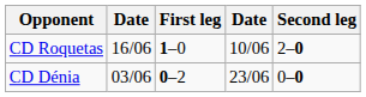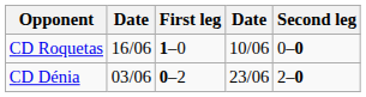 <table class = "wikitable" style = "font-size: 95%">
 <tr ->
 <th>Opponent</th>
 <th>Date</th>
 <th>First leg</th>
 <th>Date</th>
 <th>Second leg</th>
 </tr>
 <tr ->
 <td><a href='#'>CD Roquetas</a></td>
 <td>16/06</td>
 <td><strong>1</strong>–0</td>
 <td>10/06</td>
-<td>2–<strong>0</strong></td>
+<td>0–<strong>0</strong></td>
 </tr>
 <tr ->
 <td><a href='#'>CD Dénia</a></td>
 <td>03/06</td>
 <td><strong>0</strong>–2</td>
 <td>23/06</td>
-<td>0–<strong>0</strong></td>
+<td>2–<strong>0</strong></td>
 </tr>
 </table>
